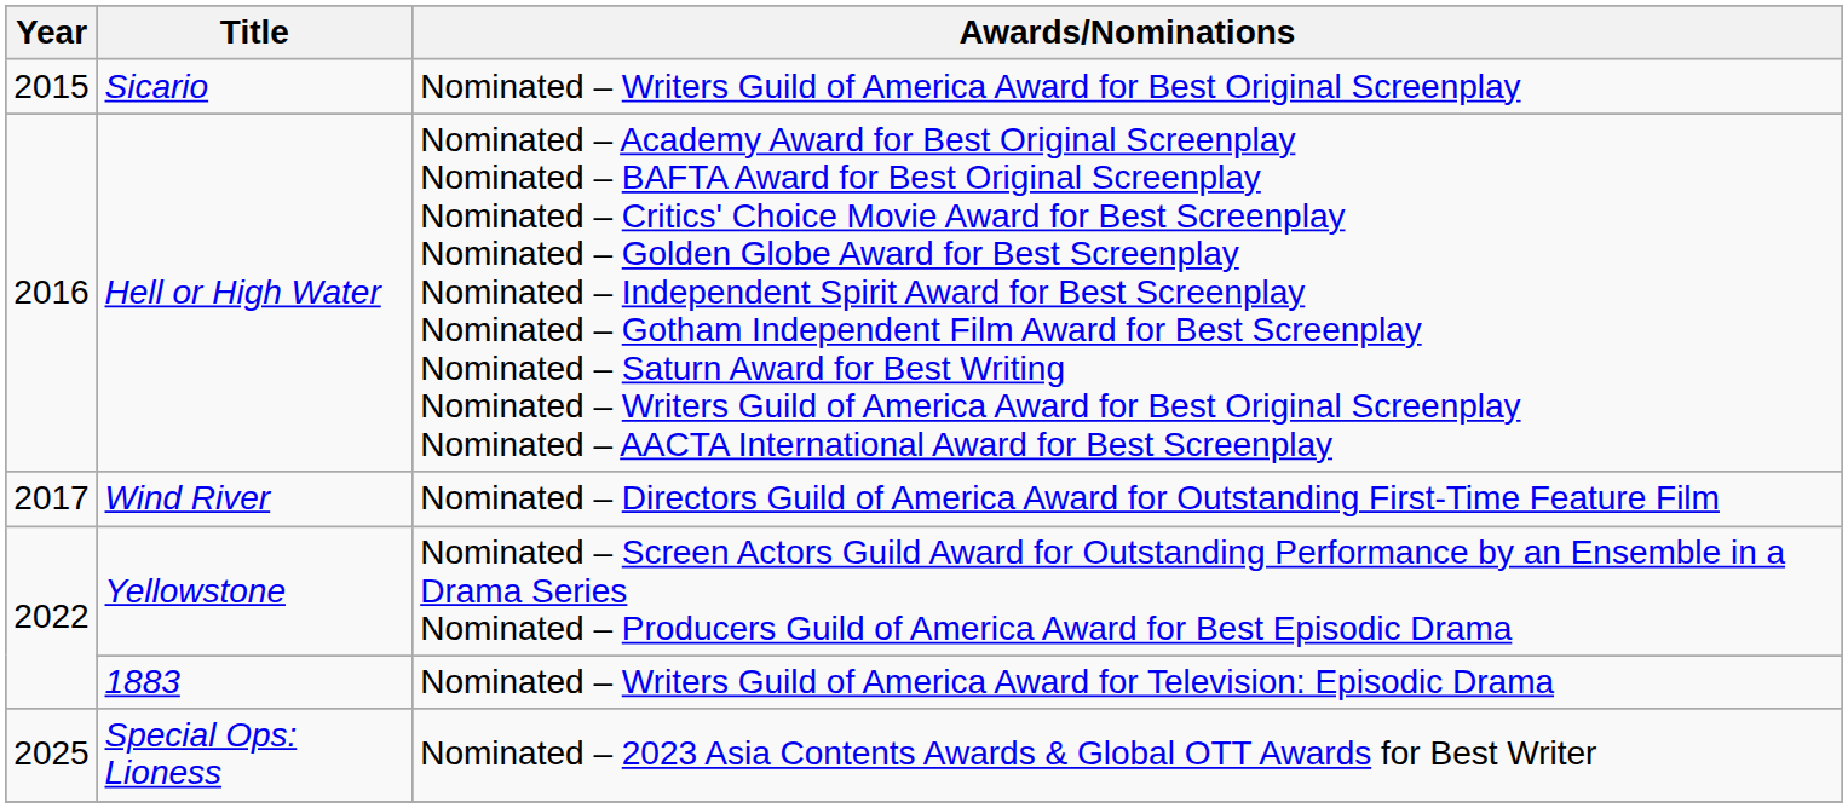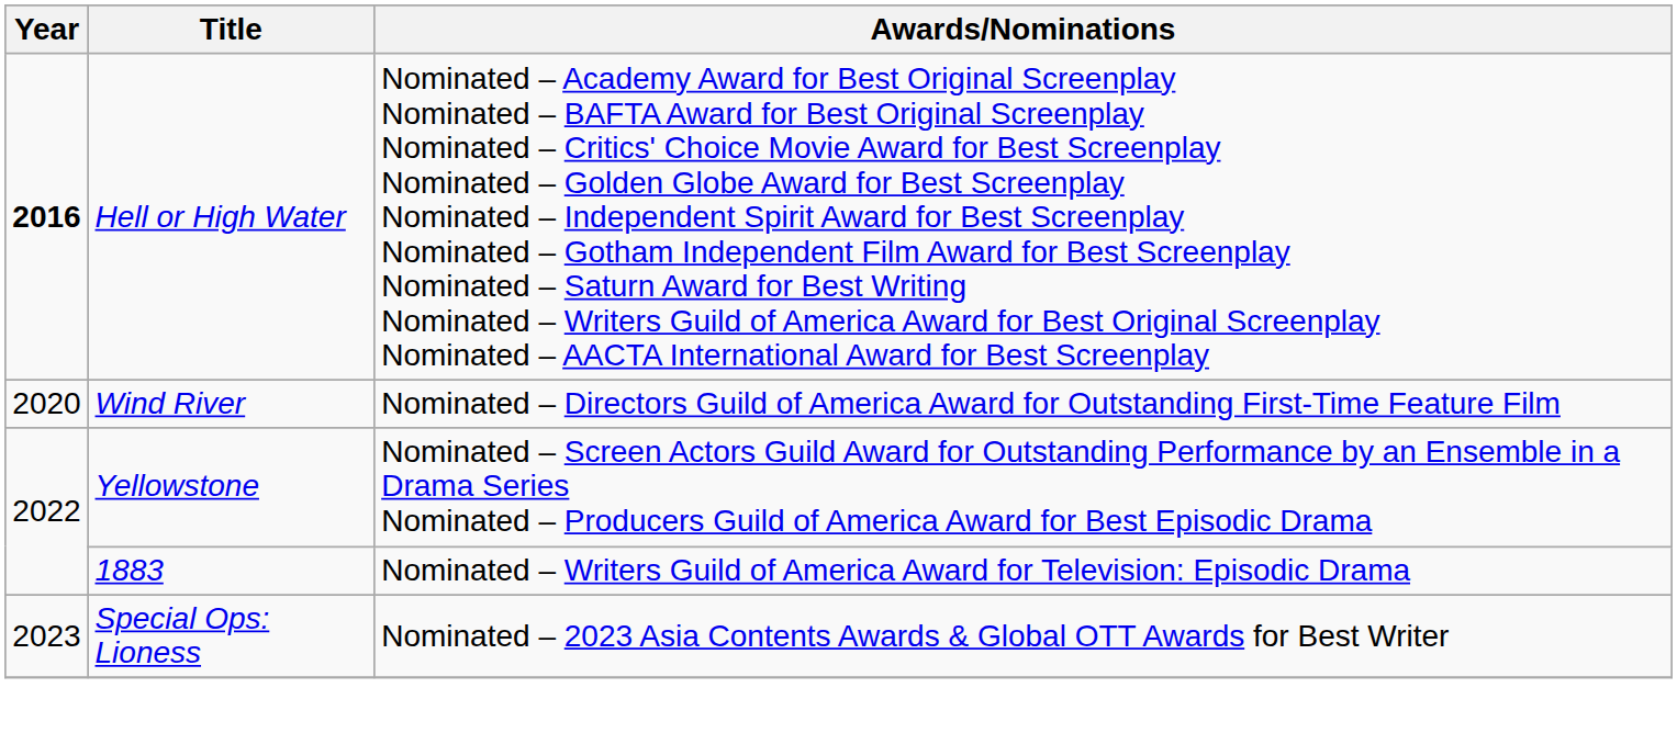 <table class="wikitable">
 <tr>
 <th>Year</th>
 <th>Title</th>
 <th>Awards/Nominations</th>
 </tr>
 <tr>
-<td>2015</td>
-<td><em><a href='#'>Sicario</a></em></td>
-<td>Nominated – <a href='#'>Writers Guild of America Award for Best Original Screenplay</a></td>
-</tr>
-<tr>
-<td>2016</td>
+<td><strong>2016</strong></td>
 <td><em><a href='#'>Hell or High Water</a></em></td>
 <td>Nominated – <a href='#'>Academy Award for Best Original Screenplay</a><br>Nominated – <a href='#'>BAFTA Award for Best Original Screenplay</a><br>Nominated – <a href='#'>Critics' Choice Movie Award for Best Screenplay</a><br>Nominated – <a href='#'>Golden Globe Award for Best Screenplay</a><br>Nominated – <a href='#'>Independent Spirit Award for Best Screenplay</a><br>Nominated – <a href='#'>Gotham Independent Film Award for Best Screenplay</a><br>Nominated – <a href='#'>Saturn Award for Best Writing</a><br>Nominated – <a href='#'>Writers Guild of America Award for Best Original Screenplay</a><br>Nominated – <a href='#'>AACTA International Award for Best Screenplay</a></td>
 </tr>
 <tr>
-<td>2017</td>
+<td>2020</td>
 <td><em><a href='#'>Wind River</a></em></td>
 <td>Nominated – <a href='#'>Directors Guild of America Award for Outstanding First-Time Feature Film</a></td>
 </tr>
 <tr>
 <td rowspan="2">2022</td>
 <td><em><a href='#'>Yellowstone</a></em></td>
 <td>Nominated – <a href='#'>Screen Actors Guild Award for Outstanding Performance by an Ensemble in a Drama Series</a><br>Nominated – <a href='#'>Producers Guild of America Award for Best Episodic Drama</a></td>
 </tr>
 <tr>
 <td><em><a href='#'>1883</a></em></td>
 <td>Nominated – <a href='#'>Writers Guild of America Award for Television: Episodic Drama</a></td>
 </tr>
 <tr>
-<td>2025</td>
+<td>2023</td>
 <td><em><a href='#'>Special Ops: Lioness</a></em></td>
 <td>Nominated – <a href='#'>2023 Asia Contents Awards & Global OTT Awards</a> for Best Writer</td>
 </tr>
 <tr>
 </tr>
 </table>
